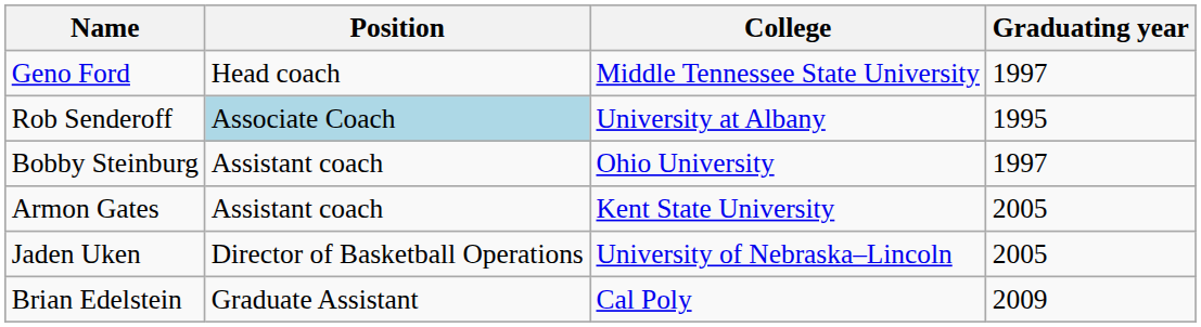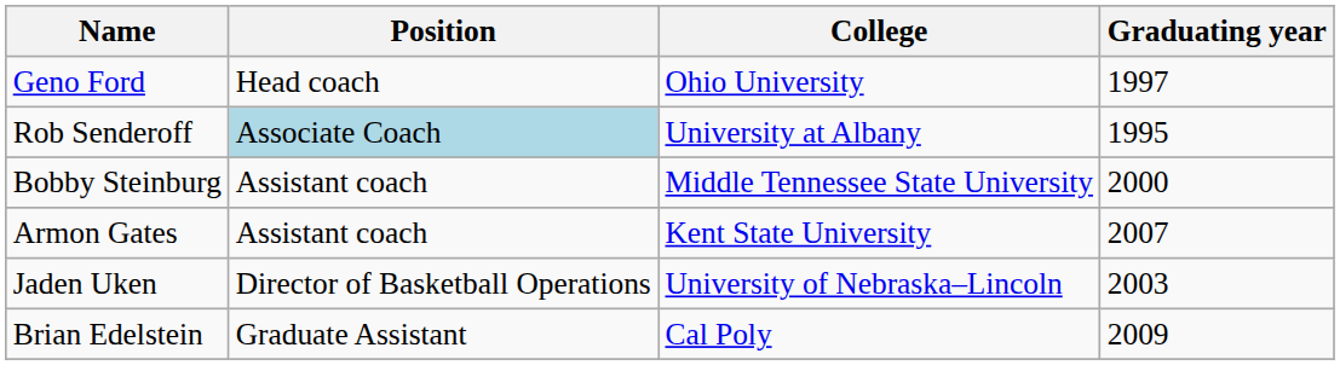 <table class="wikitable" style="font-size: 95%;">
 <tr>
 <th><strong>Name</strong></th>
 <th><strong>Position</strong></th>
 <th><strong>College</strong></th>
 <th><strong>Graduating year</strong></th>
 </tr>
 <tr>
 <td><a href='#'>Geno Ford</a></td>
 <td>Head coach</td>
-<td><a href='#'>Middle Tennessee State University</a></td>
+<td><a href='#'>Ohio University</a></td>
 <td>1997</td>
 </tr>
 <tr>
 <td>Rob Senderoff</td>
 <td style="background: lightblue;">Associate Coach</td>
 <td><a href='#'>University at Albany</a></td>
 <td>1995</td>
 </tr>
 <tr>
 <td>Bobby Steinburg</td>
 <td>Assistant coach</td>
-<td><a href='#'>Ohio University</a></td>
-<td>1997</td>
+<td><a href='#'>Middle Tennessee State University</a></td>
+<td>2000</td>
 </tr>
 <tr>
 <td>Armon Gates</td>
 <td>Assistant coach</td>
 <td><a href='#'>Kent State University</a></td>
-<td>2005</td>
+<td>2007</td>
 </tr>
 <tr>
 <td>Jaden Uken</td>
 <td>Director of Basketball Operations</td>
 <td><a href='#'>University of Nebraska–Lincoln</a></td>
-<td>2005</td>
+<td>2003</td>
 </tr>
 <tr>
 <td>Brian Edelstein</td>
 <td>Graduate Assistant</td>
 <td><a href='#'>Cal Poly</a></td>
 <td>2009</td>
 </tr>
 </table>
